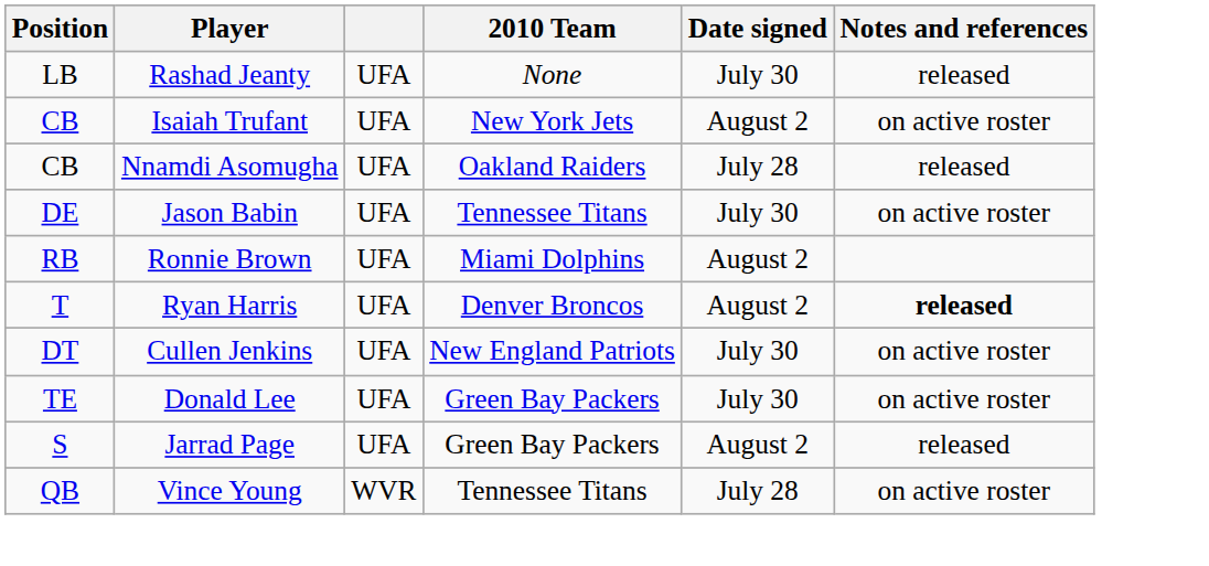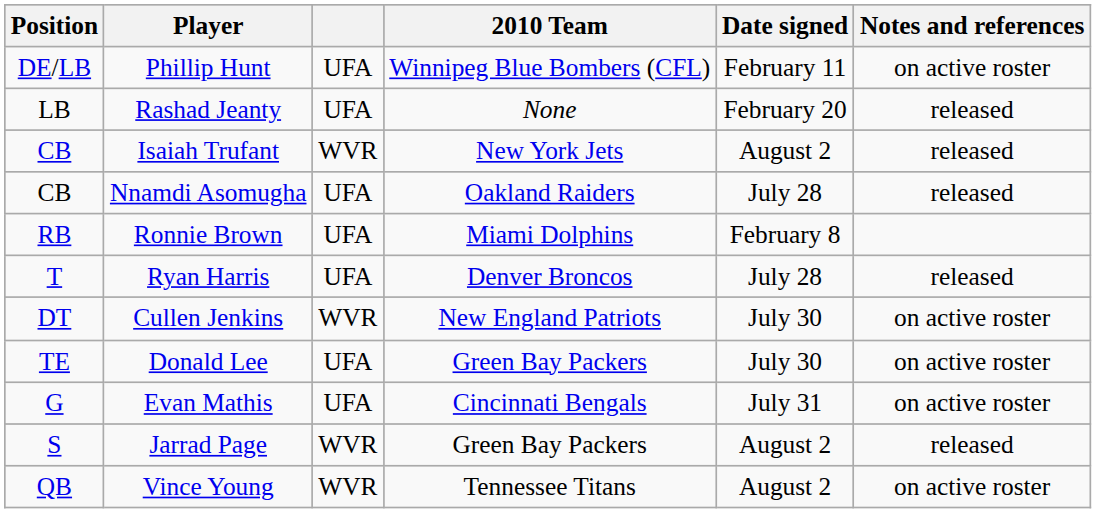 <table class="wikitable" style="font-size: 95%; text-align: center;">
 <tr>
 <th>Position</th>
 <th>Player</th>
 <th></th>
 <th>2010 Team</th>
 <th>Date signed</th>
 <th>Notes and references</th>
 </tr>
 <tr>
+<td><a href='#'>DE</a>/<a href='#'>LB</a></td>
+<td><a href='#'>Phillip Hunt</a></td>
+<td>UFA</td>
+<td><a href='#'>Winnipeg Blue Bombers</a> (<a href='#'>CFL</a>)</td>
+<td>February 11</td>
+<td>on active roster</td>
+</tr>
+<tr>
 <td>LB</td>
 <td><a href='#'>Rashad Jeanty</a></td>
 <td>UFA</td>
 <td><em>None</em> </td>
-<td>July 30</td>
+<td>February 20</td>
 <td>released</td>
 </tr>
 <tr>
 <td><a href='#'>CB</a></td>
 <td><a href='#'>Isaiah Trufant</a></td>
-<td>UFA</td>
+<td>WVR</td>
 <td><a href='#'>New York Jets</a></td>
 <td>August 2</td>
-<td>on active roster</td>
+<td>released</td>
 </tr>
 <tr>
 <td>CB</td>
 <td><a href='#'>Nnamdi Asomugha</a></td>
 <td>UFA</td>
 <td><a href='#'>Oakland Raiders</a></td>
 <td>July 28</td>
 <td>released</td>
 </tr>
 <tr>
-<td><a href='#'>DE</a></td>
-<td><a href='#'>Jason Babin</a></td>
-<td>UFA</td>
-<td><a href='#'>Tennessee Titans</a></td>
-<td>July 30</td>
-<td>on active roster</td>
-</tr>
-<tr>
 <td><a href='#'>RB</a></td>
 <td><a href='#'>Ronnie Brown</a></td>
 <td>UFA</td>
 <td><a href='#'>Miami Dolphins</a></td>
-<td>August 2</td>
+<td>February 8</td>
 <td></td>
 </tr>
 <tr>
 <td><a href='#'>T</a></td>
 <td><a href='#'>Ryan Harris</a></td>
 <td>UFA</td>
 <td><a href='#'>Denver Broncos</a></td>
-<td>August 2</td>
-<td><strong>released</strong></td>
+<td>July 28</td>
+<td>released</td>
 </tr>
 <tr>
 <td><a href='#'>DT</a></td>
 <td><a href='#'>Cullen Jenkins</a></td>
-<td>UFA</td>
+<td>WVR</td>
 <td><a href='#'>New England Patriots</a></td>
 <td>July 30</td>
 <td>on active roster</td>
 </tr>
 <tr>
 <td><a href='#'>TE</a></td>
 <td><a href='#'>Donald Lee</a></td>
 <td>UFA</td>
 <td><a href='#'>Green Bay Packers</a></td>
 <td>July 30</td>
 <td>on active roster</td>
 </tr>
 <tr>
+<td><a href='#'>G</a></td>
+<td><a href='#'>Evan Mathis</a></td>
+<td>UFA</td>
+<td><a href='#'>Cincinnati Bengals</a></td>
+<td>July 31</td>
+<td>on active roster</td>
+</tr>
+<tr>
 <td><a href='#'>S</a></td>
 <td><a href='#'>Jarrad Page</a></td>
-<td>UFA</td>
+<td>WVR</td>
 <td>Green Bay Packers</td>
 <td>August 2</td>
 <td>released</td>
 </tr>
 <tr>
 <td><a href='#'>QB</a></td>
 <td><a href='#'>Vince Young</a></td>
 <td>WVR</td>
 <td>Tennessee Titans</td>
-<td>July 28</td>
+<td>August 2</td>
 <td>on active roster</td>
 </tr>
 </table>
